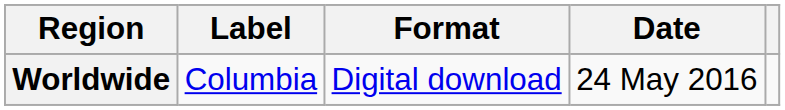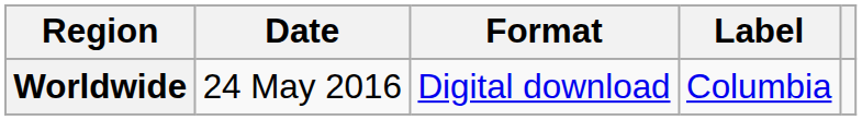 <table class="wikitable plainrowheaders">
 <tr>
 <th scope="col">Region</th>
+<th scope="col">Date</th>
+<th scope="col">Format</th>
 <th scope="col">Label</th>
-<th scope="col">Format</th>
-<th scope="col">Date</th>
 <th scope="col" class="unsortable"></th>
 </tr>
 <tr>
 <th scope="row">Worldwide</th>
+<td>24 May 2016</td>
+<td><a href='#'>Digital download</a></td>
 <td><a href='#'>Columbia</a></td>
-<td><a href='#'>Digital download</a></td>
-<td>24 May 2016</td>
 <td></td>
 </tr>
 </table>
